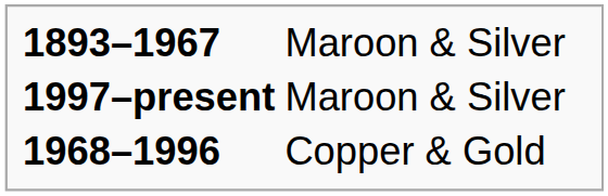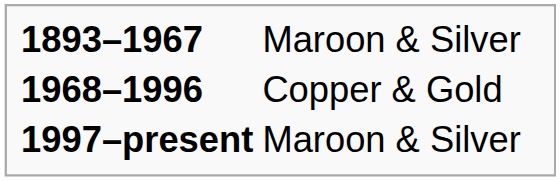 <table class="infobox">
 <tr>
 <th align=left>1893–1967</th>
-<td>Maroon & Silver</td>
-<td> </td>
-</tr>
-<tr>
-<th>1997–present</th>
 <td>Maroon & Silver</td>
 <td> </td>
 </tr>
 <tr>
 <th align=left>1968–1996</th>
 <td>Copper & Gold</td>
 <td> </td>
 </tr>
+<tr>
+<th>1997–present</th>
+<td>Maroon & Silver</td>
+<td> </td>
+</tr>
 </table>
